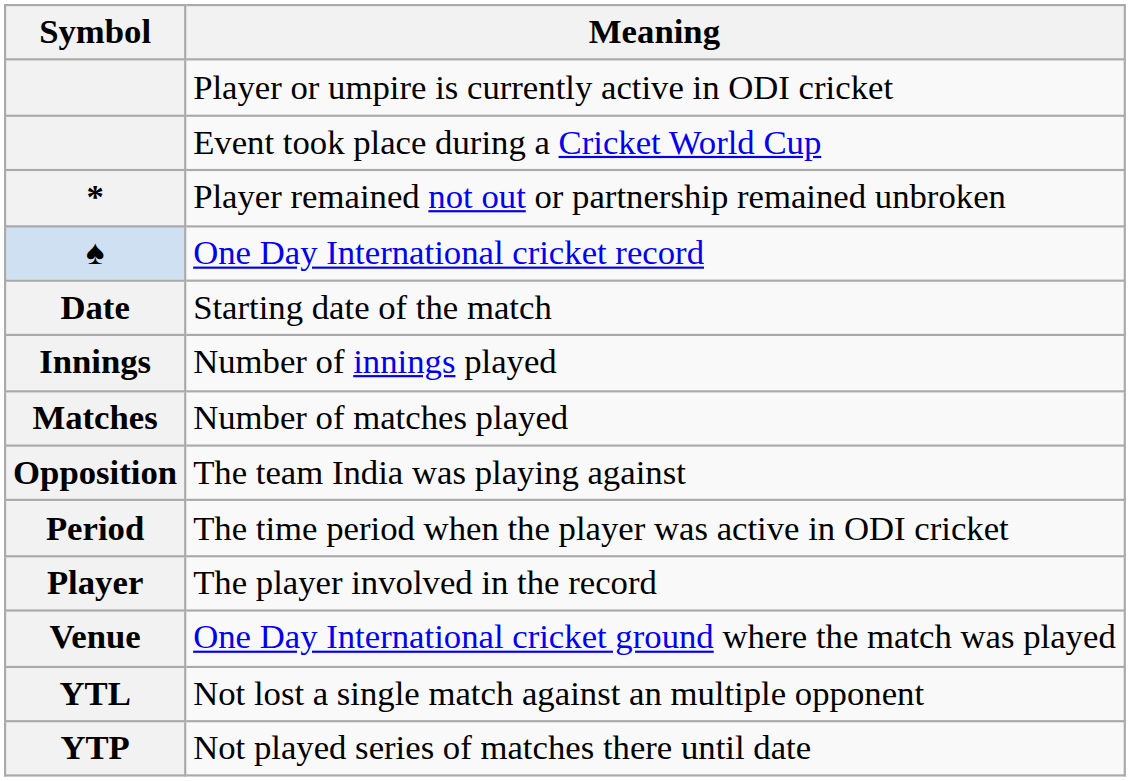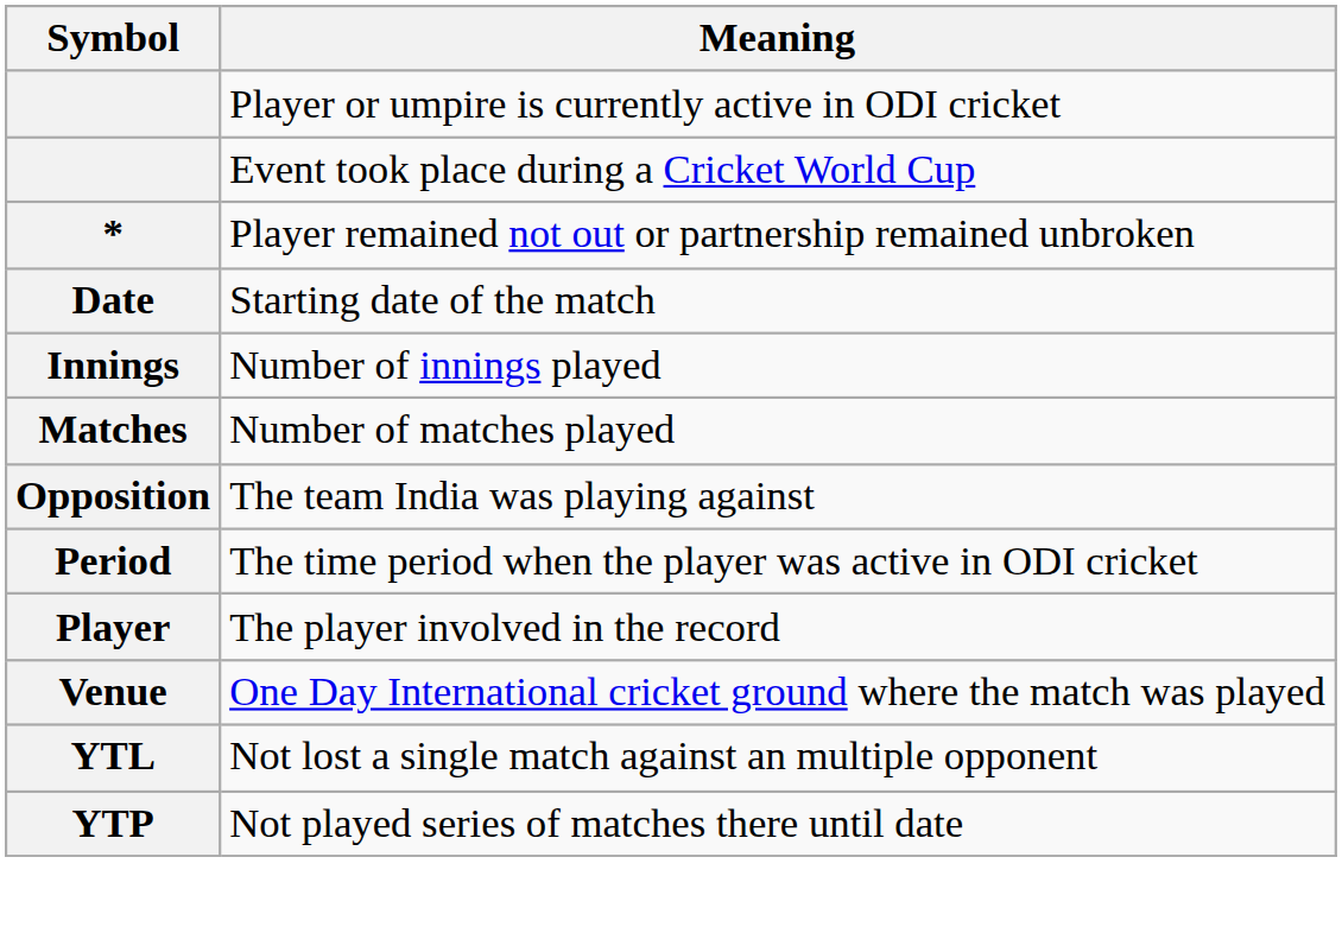 <table class="wikitable">
 <tr>
 <th scope=col>Symbol</th>
 <th scope=col>Meaning</th>
 </tr>
 <tr>
 <th scope=row></th>
 <td>Player or umpire is currently active in ODI cricket</td>
 </tr>
 <tr>
 <th scope=row></th>
 <td>Event took place during a <a href='#'>Cricket World Cup</a></td>
 </tr>
 <tr>
 <th scope=row>*</th>
 <td>Player remained <a href='#'>not out</a> or partnership remained unbroken</td>
-</tr>
-<tr>
-<th scope=row style=background:#cee0f2;>♠</th>
-<td><a href='#'>One Day International cricket record</a></td>
 </tr>
 <tr>
 <th scope=row>Date</th>
 <td>Starting date of the match</td>
 </tr>
 <tr>
 <th scope=row>Innings</th>
 <td>Number of <a href='#'>innings</a> played</td>
 </tr>
 <tr>
 <th scope=row>Matches</th>
 <td>Number of matches played</td>
 </tr>
 <tr>
 <th scope=row>Opposition</th>
 <td>The team India was playing against</td>
 </tr>
 <tr>
 <th scope=row>Period</th>
 <td>The time period when the player was active in ODI cricket</td>
 </tr>
 <tr>
 <th scope=row>Player</th>
 <td>The player involved in the record</td>
 </tr>
 <tr>
 <th scope=row>Venue</th>
 <td><a href='#'>One Day International cricket ground</a> where the match was played</td>
 </tr>
 <tr>
 <th scope=row>YTL</th>
 <td>Not lost a single match against an multiple opponent</td>
 </tr>
 <tr>
 <th scope=row>YTP</th>
 <td>Not played series of matches there until date</td>
 </tr>
 </table>
